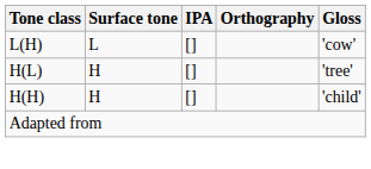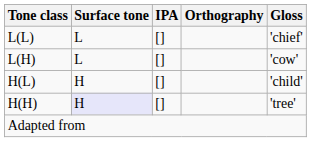 <table class="wikitable">
 <tr>
 <th>Tone class</th>
 <th>Surface tone</th>
 <th>IPA</th>
 <th>Orthography</th>
 <th>Gloss</th>
+</tr>
+<tr>
+<td>L(L)</td>
+<td>L</td>
+<td>[]</td>
+<td></td>
+<td>'chief'</td>
 </tr>
 <tr>
 <td>L(H)</td>
 <td>L</td>
 <td>[]</td>
 <td></td>
 <td>'cow'</td>
 </tr>
 <tr>
 <td>H(L)</td>
 <td>H</td>
 <td>[]</td>
 <td></td>
-<td>'tree'</td>
+<td>'child'</td>
 </tr>
 <tr>
 <td>H(H)</td>
-<td>H</td>
+<td style="background: lavender;">H</td>
 <td>[]</td>
 <td></td>
-<td>'child'</td>
+<td>'tree'</td>
 </tr>
 <tr>
 <td colspan="5">Adapted from </td>
 </tr>
 </table>
